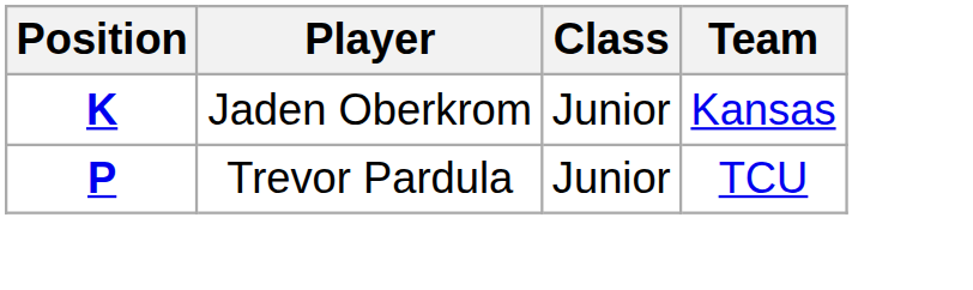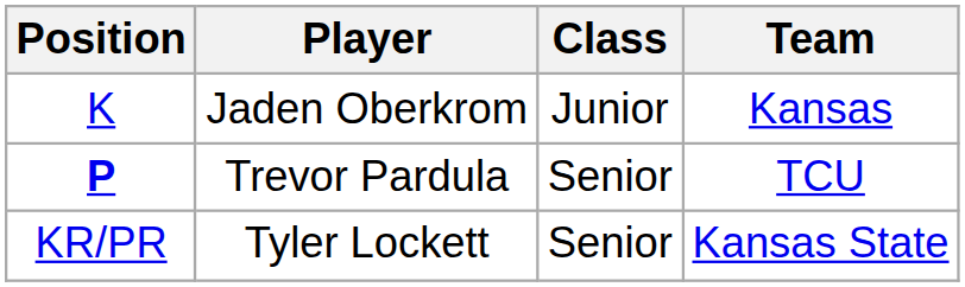 <table class="wikitable sortable" border="1">
 <tr>
 <th>Position</th>
 <th>Player</th>
 <th>Class</th>
 <th>Team</th>
 </tr>
 <tr>
-<td style="text-align:center; background:white"><strong><a href='#'>K</a></strong></td>
+<td style="text-align:center; background:white"><a href='#'>K</a></td>
 <td style="text-align:center; background:white">Jaden Oberkrom</td>
 <td style="text-align:center; background:white">Junior</td>
 <td style="text-align:center; background:white"><a href='#'>Kansas</a></td>
 </tr>
 <tr>
 <td style="text-align:center; background:white"><strong><a href='#'>P</a></strong></td>
 <td style="text-align:center; background:white">Trevor Pardula</td>
-<td style="text-align:center; background:white">Junior</td>
+<td style="text-align:center; background:white">Senior</td>
 <td style="text-align:center; background:white"><a href='#'>TCU</a></td>
 </tr>
+<tr>
+<td style="text-align:center; background:white"><a href='#'>KR/PR</a></td>
+<td style="text-align:center; background:white">Tyler Lockett</td>
+<td style="text-align:center; background:white">Senior</td>
+<td style="text-align:center; background:white"><a href='#'>Kansas State</a></td>
+</tr>
 </table>
